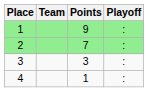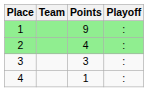 <table class="wikitable">
 <tr>
 <th>Place</th>
 <th>Team</th>
 <th>Points</th>
 <th>Playoff</th>
 </tr>
 <tr style="background: lightgreen">
 <td align="center">1</td>
 <td></td>
 <td align="center">9</td>
 <td align="center">:</td>
 </tr>
 <tr style="background: lightgreen">
 <td align="center">2</td>
 <td></td>
-<td align="center">7</td>
+<td align="center">4</td>
 <td align="center">:</td>
 </tr>
 <tr>
 <td align="center">3</td>
 <td></td>
 <td align="center">3</td>
 <td align="center">:</td>
 </tr>
 <tr>
 <td align="center">4</td>
 <td></td>
 <td align="center">1</td>
 <td align="center">:</td>
 </tr>
 </table>
